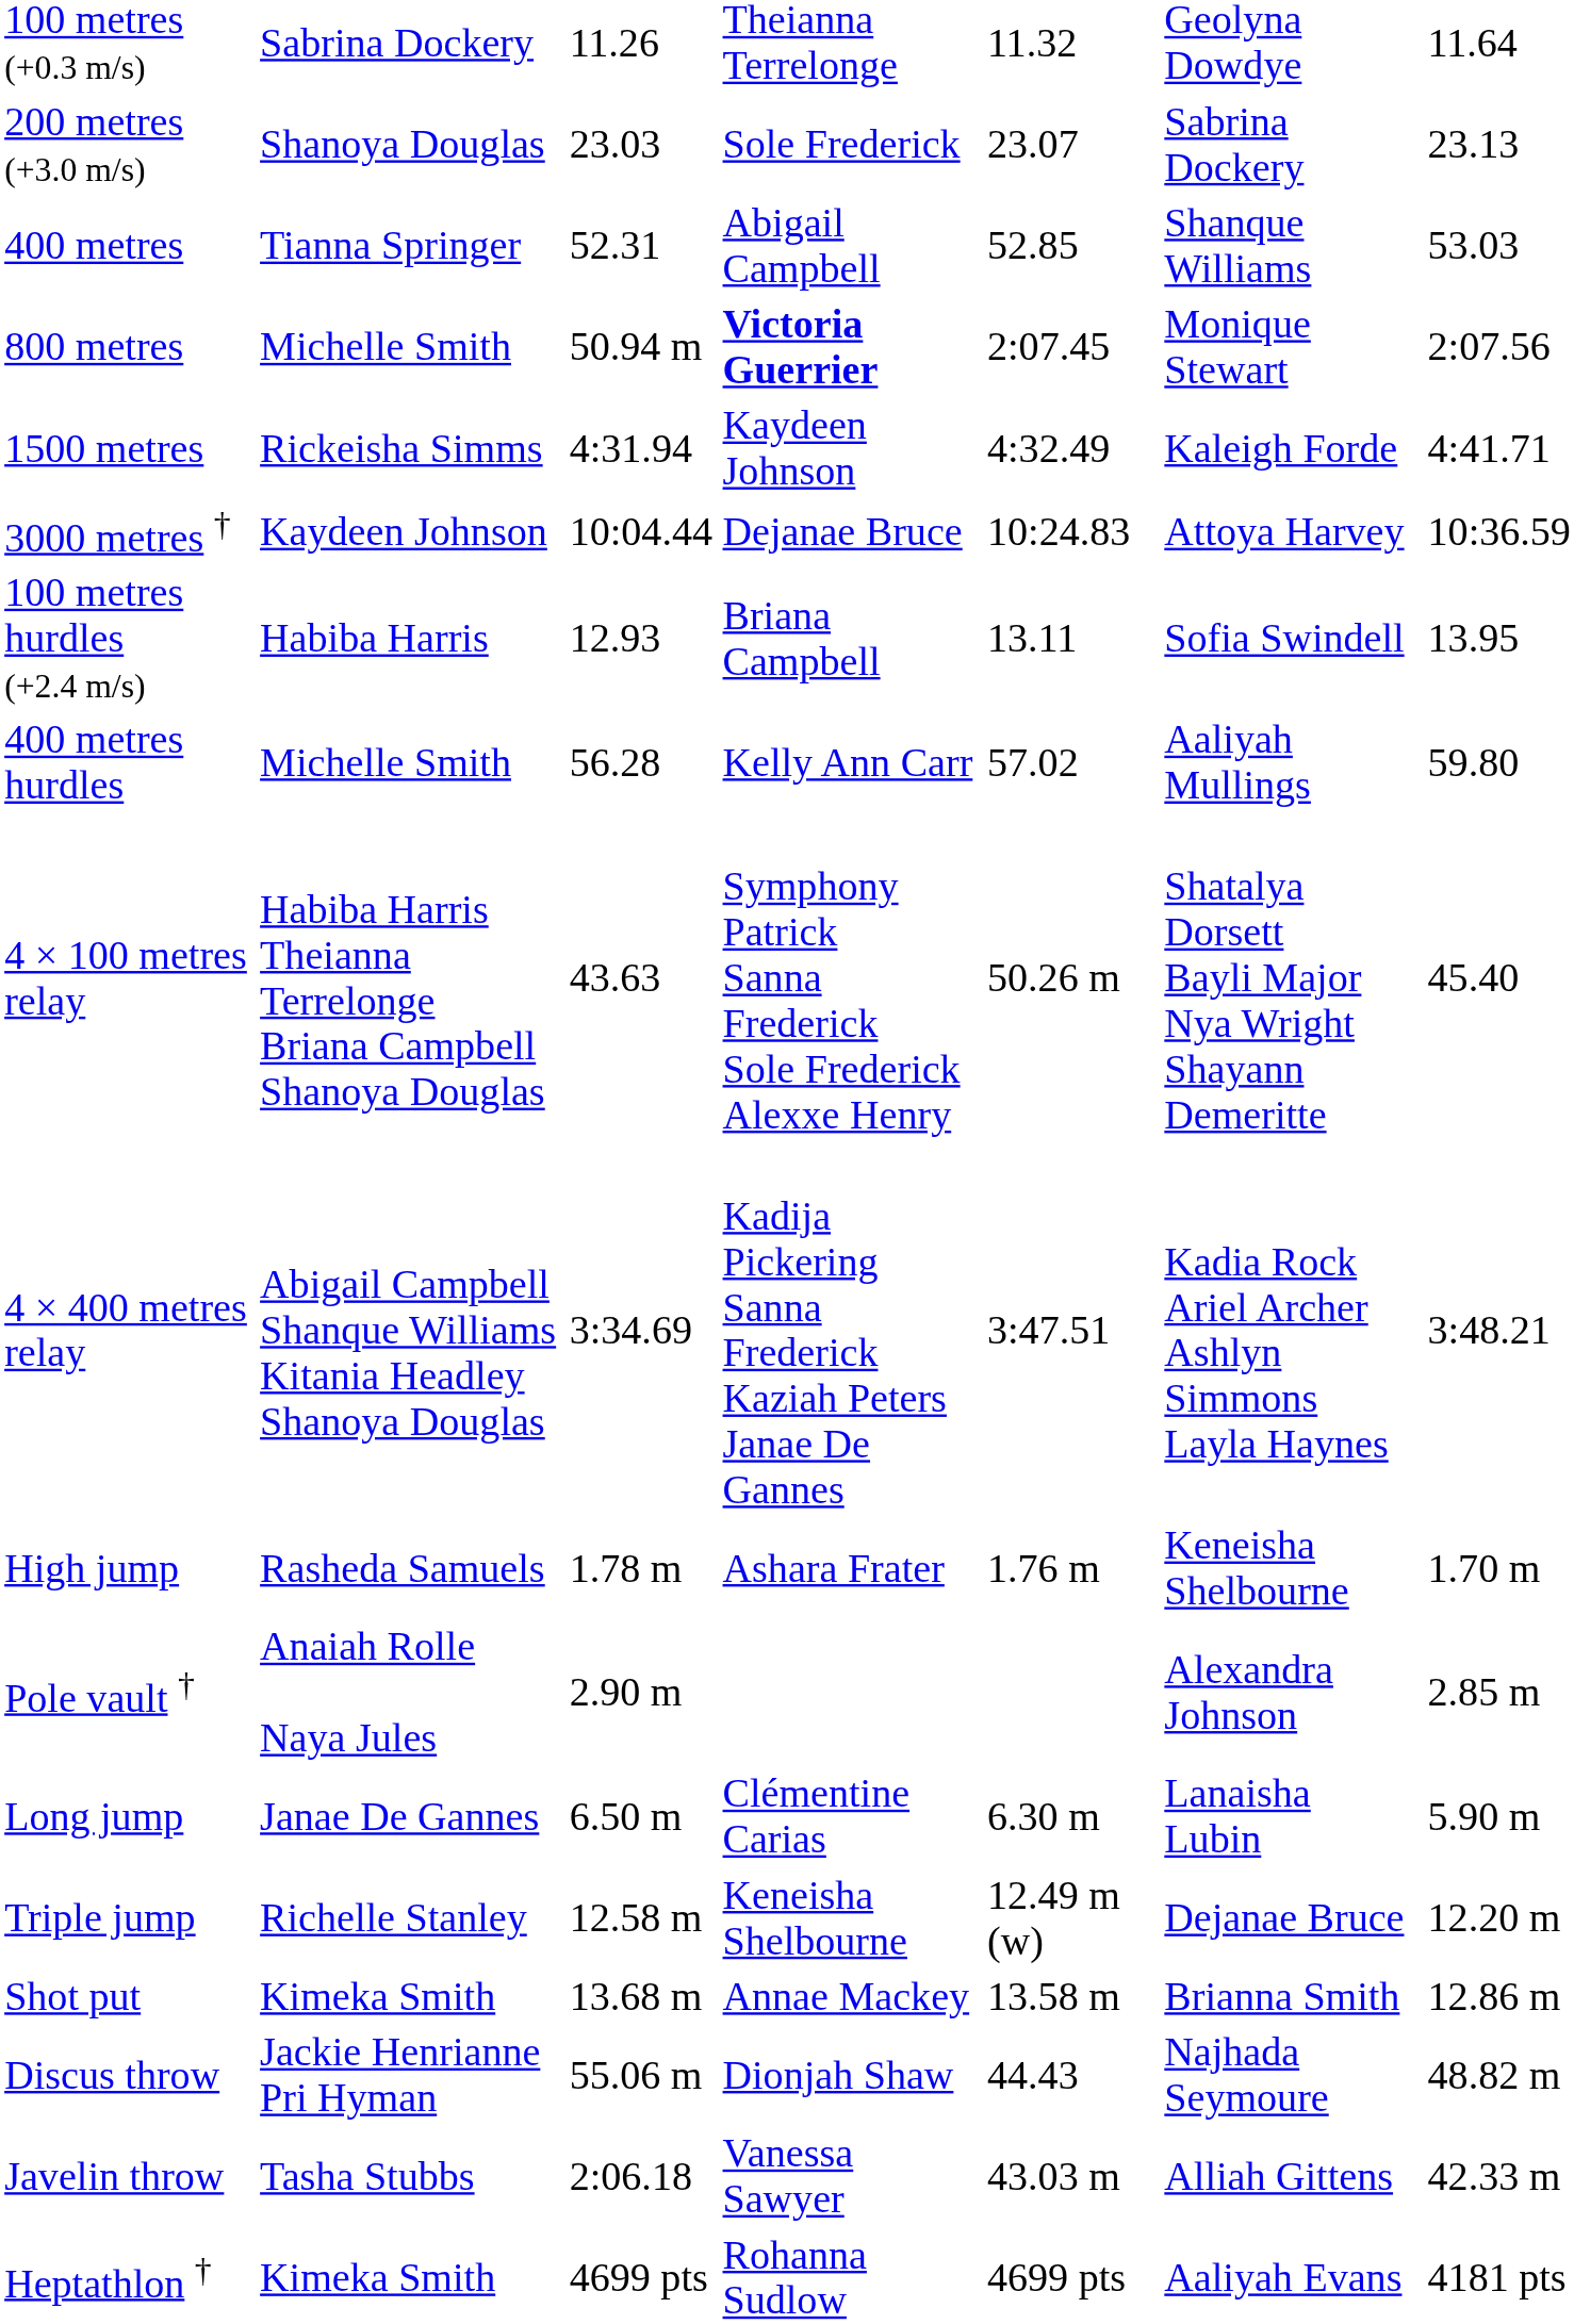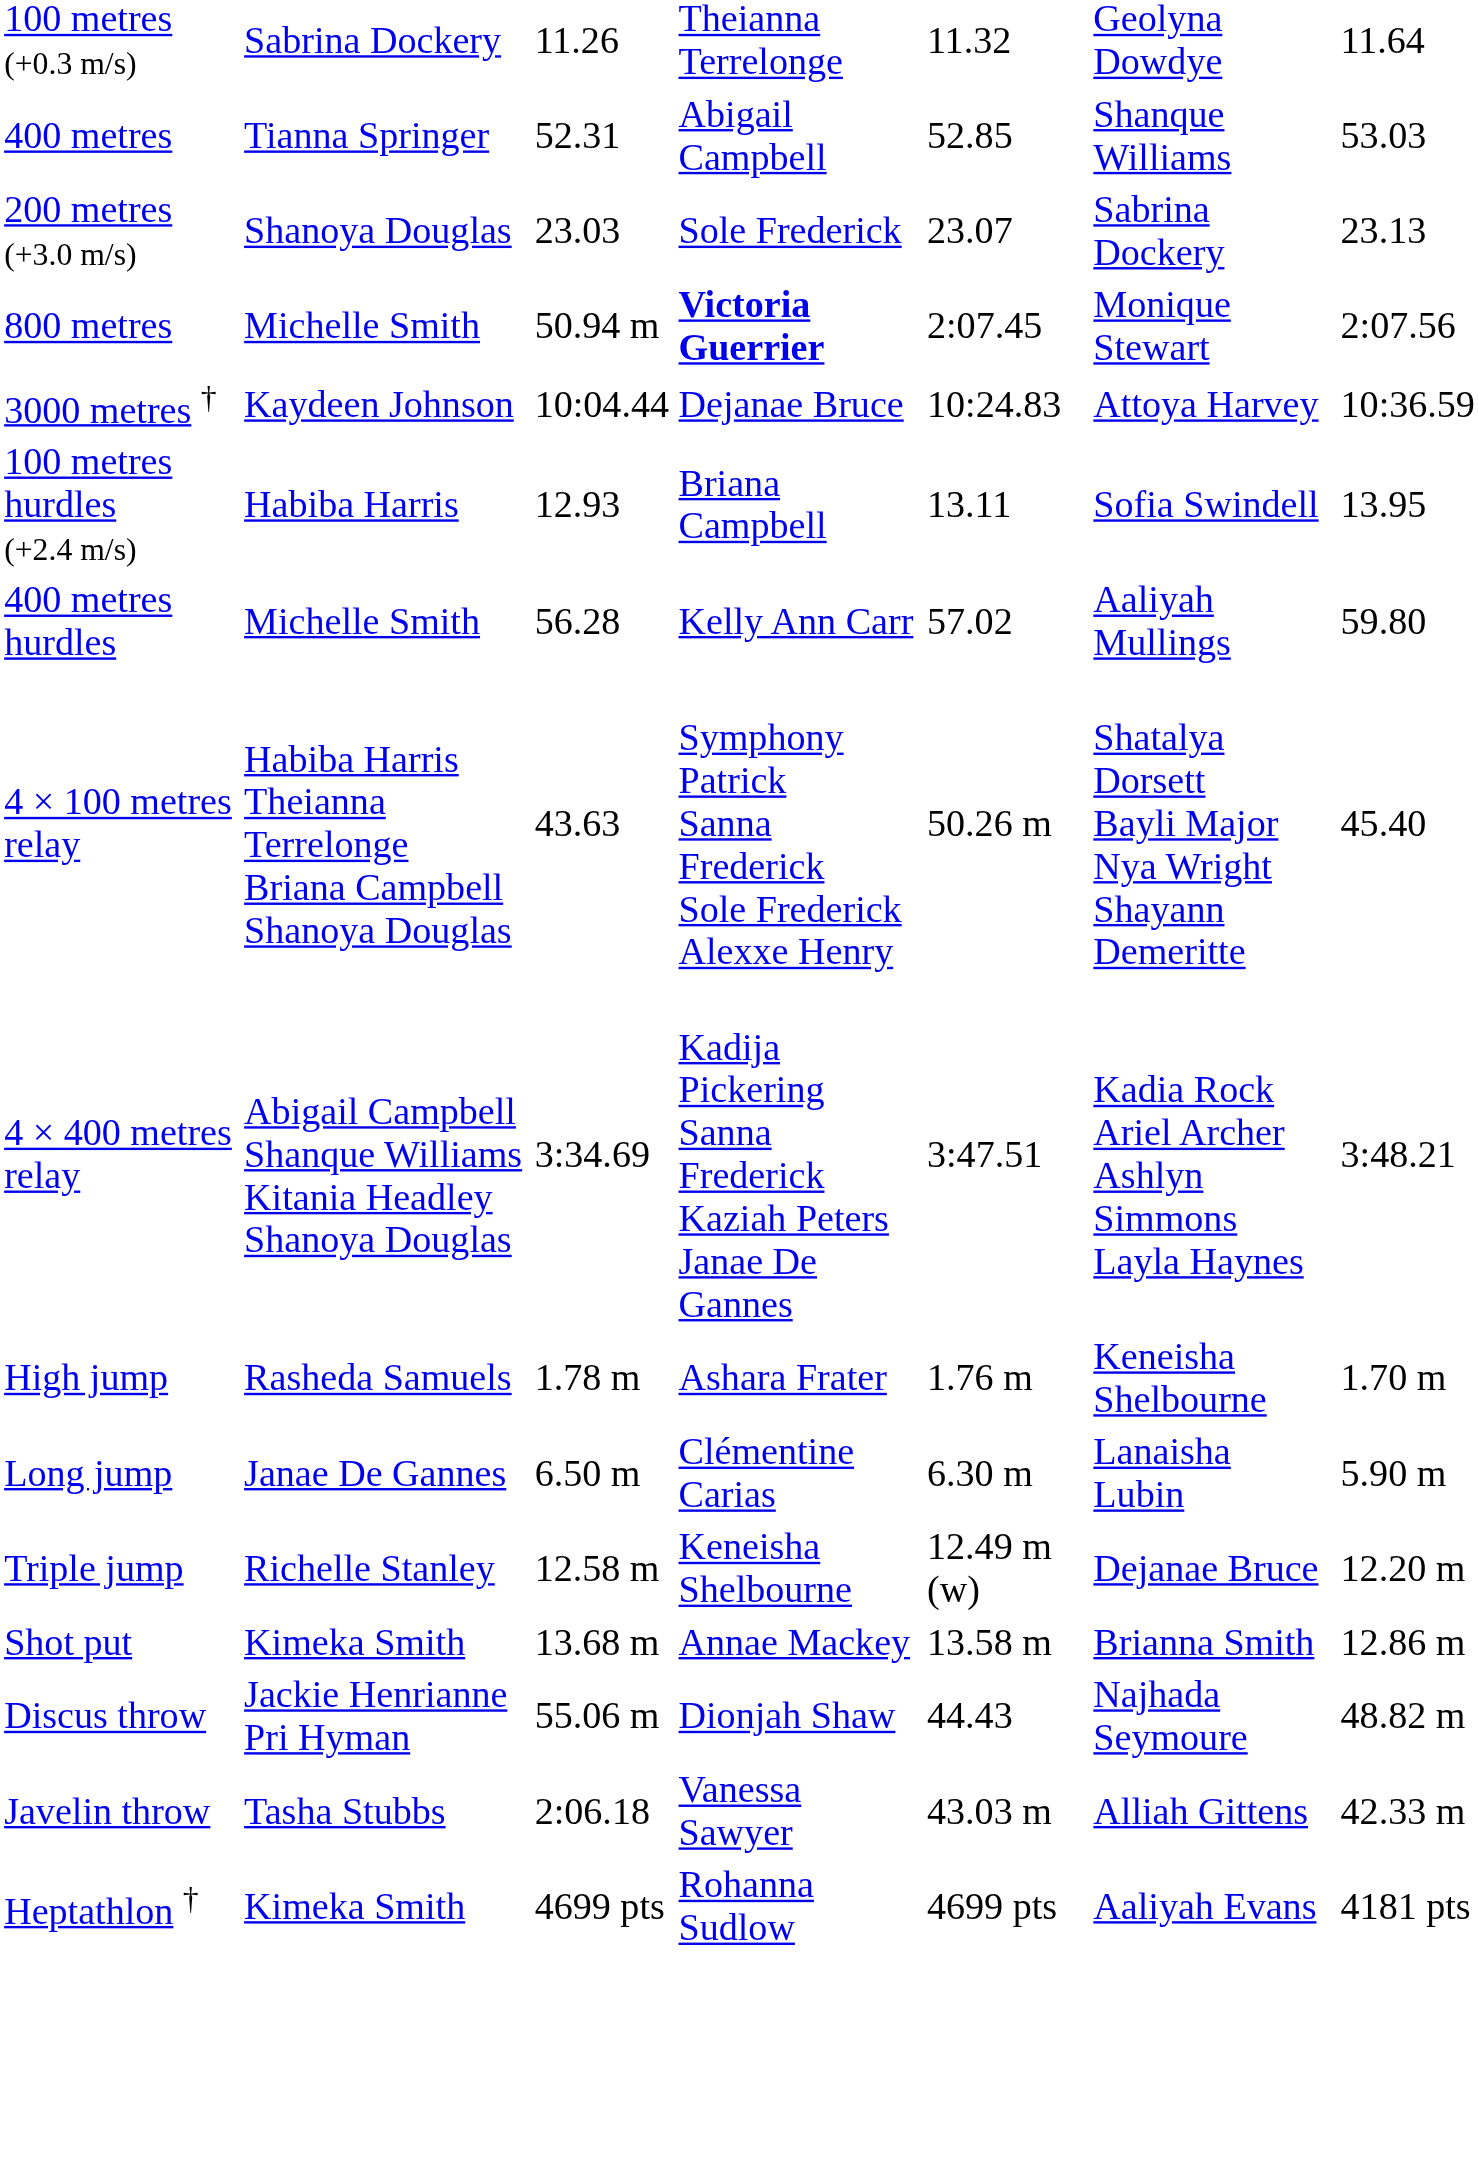 <table>
 <tr>
 <td><a href='#'>100 metres</a> <br> <small>(+0.3 m/s)</small></td>
 <td align=left><a href='#'>Sabrina Dockery</a> <br> </td>
 <td>11.26</td>
 <td align=left><a href='#'>Theianna Terrelonge</a> <br> </td>
 <td>11.32</td>
 <td align=left><a href='#'>Geolyna Dowdye</a> <br> </td>
 <td>11.64</td>
 </tr>
 <tr>
+<td><a href='#'>400 metres</a></td>
+<td align=left><a href='#'>Tianna Springer</a> <br> </td>
+<td>52.31</td>
+<td align=left><a href='#'>Abigail Campbell</a> <br> </td>
+<td>52.85</td>
+<td align=left><a href='#'>Shanque Williams</a> <br> </td>
+<td>53.03</td>
+</tr>
+<tr>
 <td><a href='#'>200 metres</a> <br> <small>(+3.0 m/s)</small></td>
 <td align=left><a href='#'>Shanoya Douglas</a> <br> </td>
 <td>23.03</td>
 <td align=left><a href='#'>Sole Frederick</a> <br> </td>
 <td>23.07</td>
 <td align=left><a href='#'>Sabrina Dockery</a> <br> </td>
 <td>23.13</td>
 </tr>
 <tr>
-<td><a href='#'>400 metres</a></td>
-<td align=left><a href='#'>Tianna Springer</a> <br> </td>
-<td>52.31</td>
-<td align=left><a href='#'>Abigail Campbell</a> <br> </td>
-<td>52.85</td>
-<td align=left><a href='#'>Shanque Williams</a> <br> </td>
-<td>53.03</td>
-</tr>
-<tr>
 <td><a href='#'>800 metres</a></td>
 <td align=left><a href='#'>Michelle Smith</a> <br> </td>
 <td>50.94 m</td>
 <td align=left><strong><a href='#'>Victoria Guerrier</a> <br> </strong></td>
 <td>2:07.45</td>
 <td align=left><a href='#'>Monique Stewart</a> <br> </td>
 <td>2:07.56</td>
-</tr>
-<tr>
-<td><a href='#'>1500 metres</a></td>
-<td align=left><a href='#'>Rickeisha Simms</a> <br> </td>
-<td>4:31.94</td>
-<td align=left><a href='#'>Kaydeen Johnson</a> <br> </td>
-<td>4:32.49</td>
-<td align=left><a href='#'>Kaleigh Forde</a> <br> </td>
-<td>4:41.71</td>
 </tr>
 <tr>
 <td><a href='#'>3000 metres</a> <sup>†</sup></td>
 <td align=left><a href='#'>Kaydeen Johnson</a> <br> </td>
 <td>10:04.44</td>
 <td align=left><a href='#'>Dejanae Bruce</a> <br> </td>
 <td>10:24.83</td>
 <td align=left><a href='#'>Attoya Harvey</a> <br> </td>
 <td>10:36.59</td>
 </tr>
 <tr>
 <td><a href='#'>100 metres hurdles</a> <br> <small>(+2.4 m/s)</small></td>
 <td align=left><a href='#'>Habiba Harris</a> <br> </td>
 <td>12.93</td>
 <td align=left><a href='#'>Briana Campbell</a> <br> </td>
 <td>13.11</td>
 <td align=left><a href='#'>Sofia Swindell</a> <br> </td>
 <td>13.95</td>
 </tr>
 <tr>
 <td><a href='#'>400 metres hurdles</a></td>
 <td align=left><a href='#'>Michelle Smith</a> <br> </td>
 <td>56.28</td>
 <td align=left><a href='#'>Kelly Ann Carr</a> <br> </td>
 <td>57.02</td>
 <td align=left><a href='#'>Aaliyah Mullings</a> <br> </td>
 <td>59.80</td>
 </tr>
 <tr>
 <td><a href='#'>4 × 100 metres relay</a></td>
 <td align=left> <br> <a href='#'>Habiba Harris</a><br><a href='#'>Theianna Terrelonge</a><br><a href='#'>Briana Campbell</a><br><a href='#'>Shanoya Douglas</a></td>
 <td>43.63</td>
 <td align=left> <br> <a href='#'>Symphony Patrick</a><br><a href='#'>Sanna Frederick</a><br><a href='#'>Sole Frederick</a><br><a href='#'>Alexxe Henry</a></td>
 <td>50.26 m</td>
 <td align=left> <br> <a href='#'>Shatalya Dorsett</a><br><a href='#'>Bayli Major</a><br><a href='#'>Nya Wright</a><br><a href='#'>Shayann Demeritte</a></td>
 <td>45.40</td>
 </tr>
 <tr>
 <td><a href='#'>4 × 400 metres relay</a></td>
 <td align=left> <br> <a href='#'>Abigail Campbell</a><br><a href='#'>Shanque Williams</a><br><a href='#'>Kitania Headley</a><br><a href='#'>Shanoya Douglas</a></td>
 <td>3:34.69</td>
 <td align=left> <br> <a href='#'>Kadija Pickering</a><br><a href='#'>Sanna Frederick</a><br><a href='#'>Kaziah Peters</a><br><a href='#'>Janae De Gannes</a></td>
 <td>3:47.51</td>
 <td align=left> <br> <a href='#'>Kadia Rock</a><br><a href='#'>Ariel Archer</a><br><a href='#'>Ashlyn Simmons</a><br><a href='#'>Layla Haynes</a></td>
 <td>3:48.21</td>
 </tr>
 <tr>
 <td><a href='#'>High jump</a></td>
 <td align=left><a href='#'>Rasheda Samuels</a> <br> </td>
 <td>1.78 m</td>
 <td align=left><a href='#'>Ashara Frater</a> <br> </td>
 <td>1.76 m</td>
 <td align=left><a href='#'>Keneisha Shelbourne</a> <br> </td>
 <td>1.70 m</td>
 </tr>
 <tr>
-<td><a href='#'>Pole vault</a> <sup>†</sup></td>
-<td align=left><a href='#'>Anaiah Rolle</a> <br> <br><a href='#'>Naya Jules</a> <br> </td>
-<td>2.90 m</td>
-<td align=left></td>
-<td></td>
-<td align=left><a href='#'>Alexandra Johnson</a> <br> </td>
-<td>2.85 m</td>
-</tr>
-<tr>
 <td><a href='#'>Long jump</a></td>
 <td align=left><a href='#'>Janae De Gannes</a> <br> </td>
 <td>6.50 m</td>
 <td align=left><a href='#'>Clémentine Carias</a> <br> </td>
 <td>6.30 m</td>
 <td align=left><a href='#'>Lanaisha Lubin</a> <br> </td>
 <td>5.90 m</td>
 </tr>
 <tr>
 <td><a href='#'>Triple jump</a></td>
 <td align=left><a href='#'>Richelle Stanley</a> <br> </td>
 <td>12.58 m</td>
 <td align=left><a href='#'>Keneisha Shelbourne</a> <br> </td>
 <td>12.49 m (w)</td>
 <td align=left><a href='#'>Dejanae Bruce</a> <br> </td>
 <td>12.20 m</td>
 </tr>
 <tr>
 <td><a href='#'>Shot put</a></td>
 <td align=left><a href='#'>Kimeka Smith</a> <br> </td>
 <td>13.68 m</td>
 <td align=left><a href='#'>Annae Mackey</a> <br> </td>
 <td>13.58 m</td>
 <td align=left><a href='#'>Brianna Smith</a> <br> </td>
 <td>12.86 m</td>
 </tr>
 <tr>
 <td><a href='#'>Discus throw</a></td>
 <td align=left><a href='#'>Jackie Henrianne Pri Hyman</a> <br> </td>
 <td>55.06 m </td>
 <td align=left><a href='#'>Dionjah Shaw</a> <br> </td>
 <td>44.43</td>
 <td align=left><a href='#'>Najhada Seymoure</a> <br> </td>
 <td>48.82 m</td>
 </tr>
 <tr>
 <td><a href='#'>Javelin throw</a></td>
 <td align=left><a href='#'>Tasha Stubbs</a> <br> </td>
 <td>2:06.18</td>
 <td align=left><a href='#'>Vanessa Sawyer</a> <br> </td>
 <td>43.03 m</td>
 <td align=left><a href='#'>Alliah Gittens</a> <br> </td>
 <td>42.33 m</td>
 </tr>
 <tr>
 <td><a href='#'>Heptathlon</a> <sup>†</sup></td>
 <td align=left><a href='#'>Kimeka Smith</a> <br> </td>
 <td>4699 pts</td>
 <td align=left><a href='#'>Rohanna Sudlow</a> <br> </td>
 <td>4699 pts</td>
 <td align=left><a href='#'>Aaliyah Evans</a> <br> </td>
 <td>4181 pts</td>
 </tr>
 </table>
